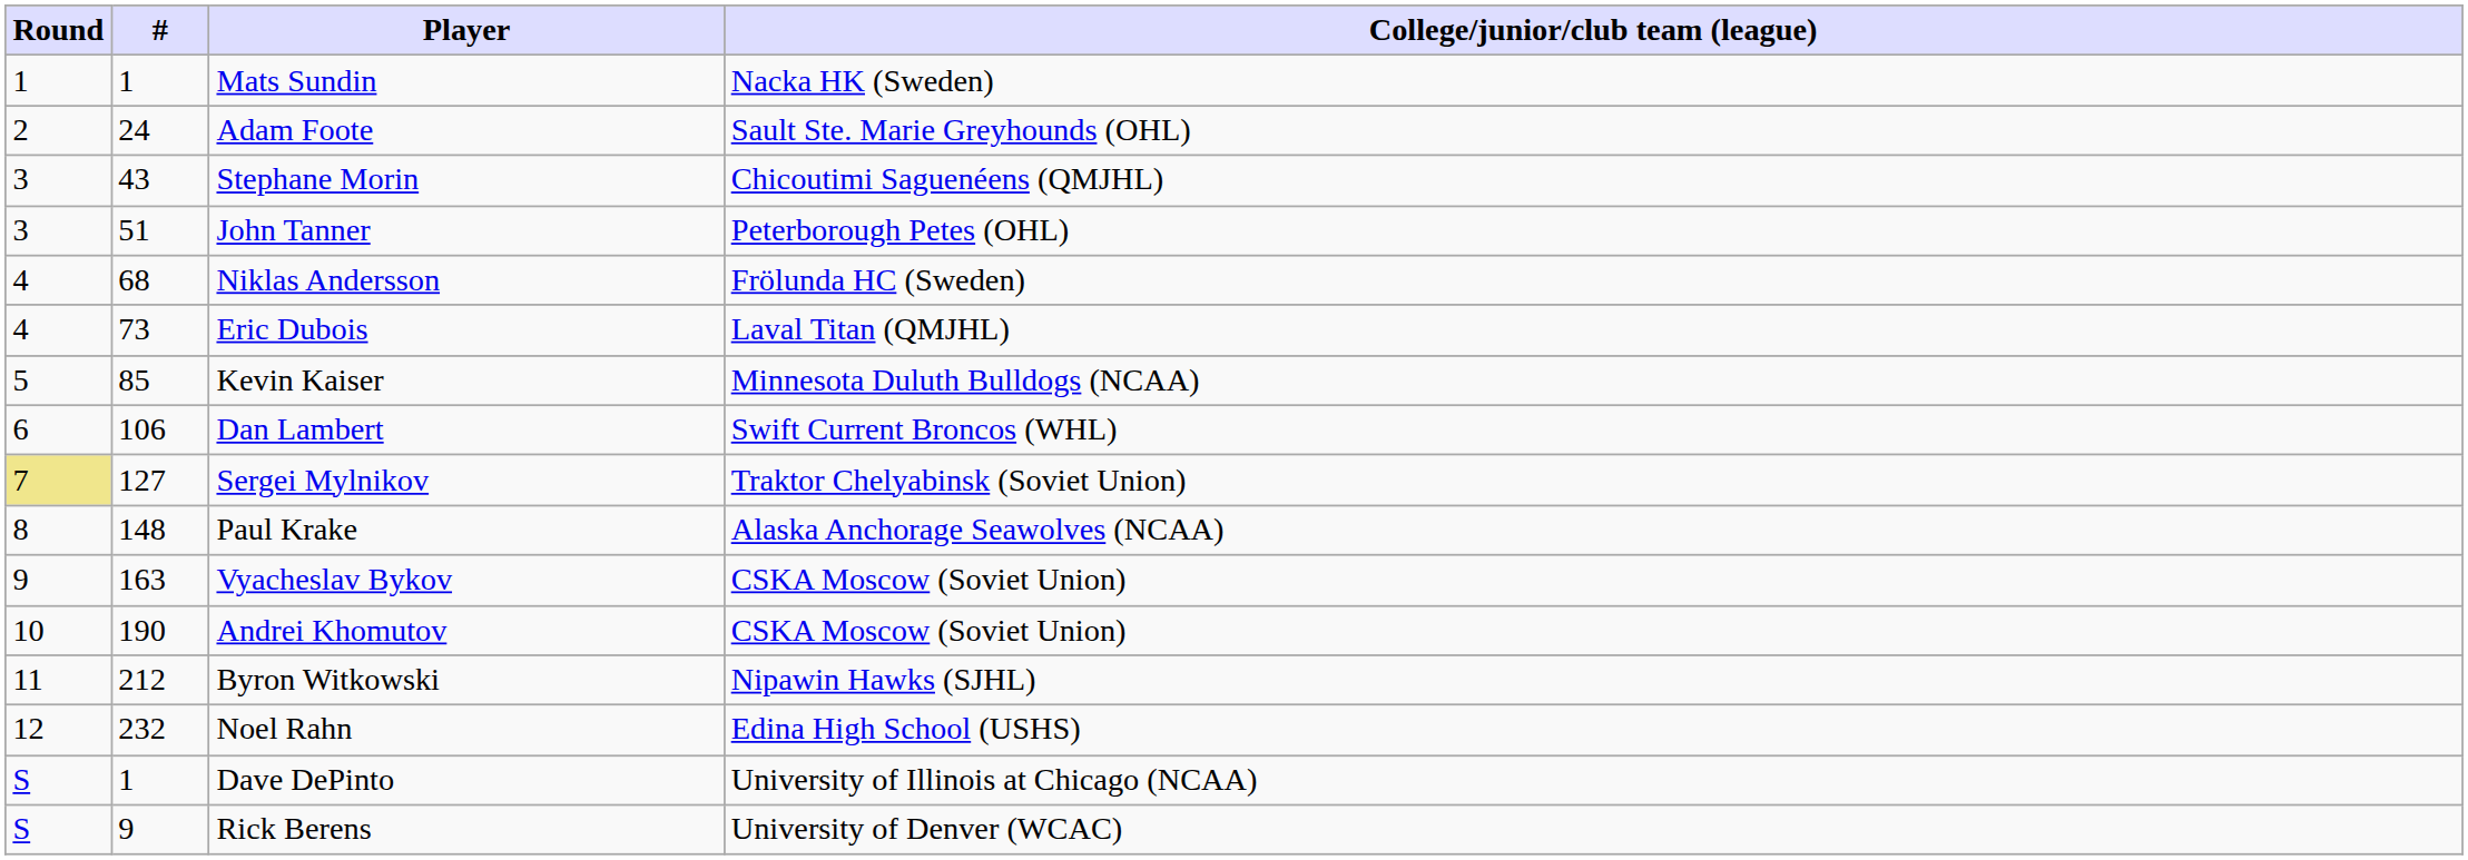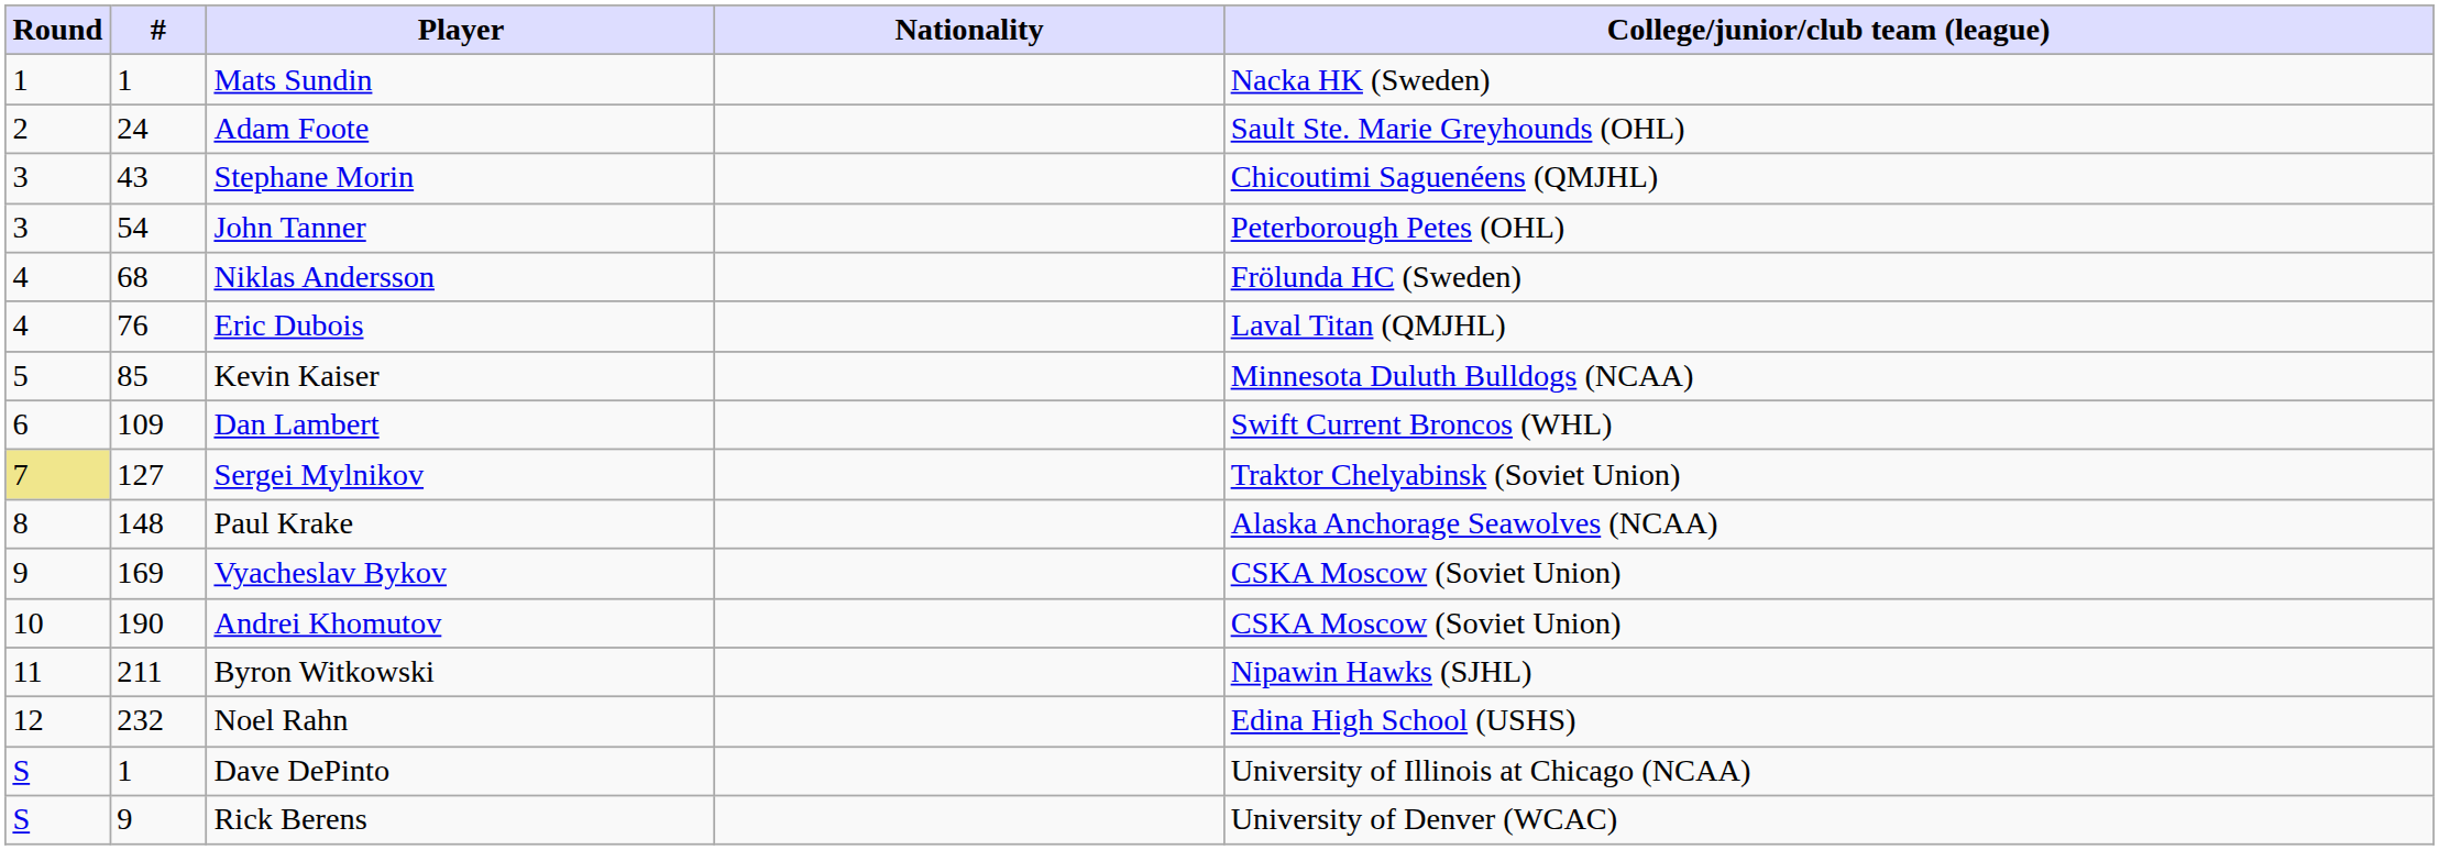 <table class="wikitable">
 <tr style="text-align:center;">
 <th style="background:#ddf; width:4.0%;">Round</th>
 <th style="background:#ddf; width:4.0%;">#</th>
 <th style="background:#ddf; width:21.0%;">Player</th>
+<th style="background:#ddf; width:21.0%;">Nationality</th>
 <th style="background:#ddf; width:100.0%;">College/junior/club team (league)</th>
 </tr>
 <tr>
 <td>1</td>
 <td>1</td>
 <td><a href='#'>Mats Sundin</a></td>
+<td></td>
 <td><a href='#'>Nacka HK</a> (Sweden)</td>
 </tr>
 <tr>
 <td>2</td>
 <td>24</td>
 <td><a href='#'>Adam Foote</a></td>
+<td></td>
 <td><a href='#'>Sault Ste. Marie Greyhounds</a> (OHL)</td>
 </tr>
 <tr>
 <td>3</td>
 <td>43</td>
 <td><a href='#'>Stephane Morin</a></td>
+<td></td>
 <td><a href='#'>Chicoutimi Saguenéens</a> (QMJHL)</td>
 </tr>
 <tr>
 <td>3</td>
-<td>51</td>
+<td>54</td>
 <td><a href='#'>John Tanner</a></td>
+<td></td>
 <td><a href='#'>Peterborough Petes</a> (OHL)</td>
 </tr>
 <tr>
 <td>4</td>
 <td>68</td>
 <td><a href='#'>Niklas Andersson</a></td>
+<td></td>
 <td><a href='#'>Frölunda HC</a> (Sweden)</td>
 </tr>
 <tr>
 <td>4</td>
-<td>73</td>
+<td>76</td>
 <td><a href='#'>Eric Dubois</a></td>
+<td></td>
 <td><a href='#'>Laval Titan</a> (QMJHL)</td>
 </tr>
 <tr>
 <td>5</td>
 <td>85</td>
 <td>Kevin Kaiser</td>
+<td></td>
 <td><a href='#'>Minnesota Duluth Bulldogs</a> (NCAA)</td>
 </tr>
 <tr>
 <td>6</td>
-<td>106</td>
+<td>109</td>
 <td><a href='#'>Dan Lambert</a></td>
+<td></td>
 <td><a href='#'>Swift Current Broncos</a> (WHL)</td>
 </tr>
 <tr>
 <td style="background: khaki;">7</td>
 <td>127</td>
 <td><a href='#'>Sergei Mylnikov</a></td>
+<td></td>
 <td><a href='#'>Traktor Chelyabinsk</a> (Soviet Union)</td>
 </tr>
 <tr>
 <td>8</td>
 <td>148</td>
 <td>Paul Krake</td>
+<td></td>
 <td><a href='#'>Alaska Anchorage Seawolves</a> (NCAA)</td>
 </tr>
 <tr>
 <td>9</td>
-<td>163</td>
+<td>169</td>
 <td><a href='#'>Vyacheslav Bykov</a></td>
+<td></td>
 <td><a href='#'>CSKA Moscow</a> (Soviet Union)</td>
 </tr>
 <tr>
 <td>10</td>
 <td>190</td>
 <td><a href='#'>Andrei Khomutov</a></td>
+<td></td>
 <td><a href='#'>CSKA Moscow</a> (Soviet Union)</td>
 </tr>
 <tr>
 <td>11</td>
-<td>212</td>
+<td>211</td>
 <td>Byron Witkowski</td>
+<td></td>
 <td><a href='#'>Nipawin Hawks</a> (SJHL)</td>
 </tr>
 <tr>
 <td>12</td>
 <td>232</td>
 <td>Noel Rahn</td>
+<td></td>
 <td><a href='#'>Edina High School</a> (USHS)</td>
 </tr>
 <tr>
 <td><a href='#'>S</a></td>
 <td>1</td>
 <td>Dave DePinto</td>
+<td></td>
 <td>University of Illinois at Chicago (NCAA)</td>
 </tr>
 <tr>
 <td><a href='#'>S</a></td>
 <td>9</td>
 <td>Rick Berens</td>
+<td></td>
 <td>University of Denver (WCAC)</td>
 </tr>
 </table>
